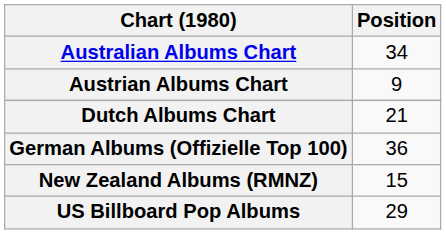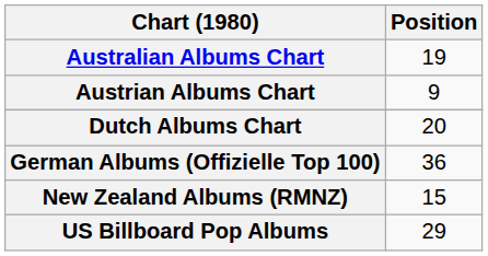 <table class="wikitable sortable plainrowheaders">
 <tr>
 <th>Chart (1980)</th>
 <th>Position</th>
 </tr>
 <tr>
 <th scope="row"><a href='#'>Australian Albums Chart</a></th>
-<td align="center">34</td>
+<td align="center">19</td>
 </tr>
 <tr>
 <th scope="row">Austrian Albums Chart</th>
 <td align="center">9</td>
 </tr>
 <tr>
 </tr>
 <tr>
 <th scope="row">Dutch Albums Chart</th>
-<td align="center">21</td>
+<td align="center">20</td>
 </tr>
 <tr>
 <th scope="row">German Albums (Offizielle Top 100)</th>
 <td align="center">36</td>
 </tr>
 <tr>
 <th scope="row">New Zealand Albums (RMNZ)</th>
 <td align="center">15</td>
 </tr>
 <tr>
 <th scope="row">US Billboard Pop Albums</th>
 <td align="center">29</td>
 </tr>
 </table>
